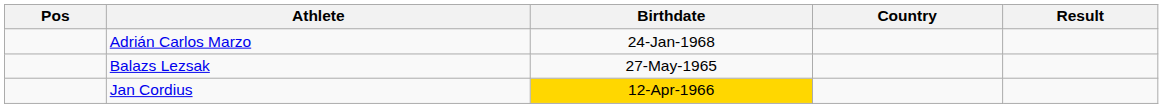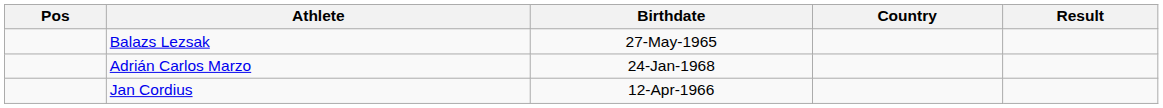 <table class="wikitable"  style="text-align:center; width:60%;">
 <tr>
 <th>Pos</th>
 <th>Athlete</th>
 <th>Birthdate</th>
 <th>Country</th>
 <th>Result</th>
 </tr>
 <tr>
 <td align=center></td>
+<td align=left><a href='#'>Balazs Lezsak</a></td>
+<td>27-May-1965</td>
+<td align=left></td>
+<td></td>
+</tr>
+<tr>
+<td align=center></td>
 <td align=left><a href='#'>Adrián Carlos Marzo</a></td>
 <td>24-Jan-1968</td>
 <td align=left></td>
 <td></td>
 </tr>
 <tr>
 <td align=center></td>
-<td align=left><a href='#'>Balazs Lezsak</a></td>
-<td>27-May-1965</td>
-<td align=left></td>
-<td></td>
-</tr>
-<tr>
-<td align=center></td>
 <td align=left><a href='#'>Jan Cordius</a></td>
-<td style="background: gold;">12-Apr-1966</td>
+<td>12-Apr-1966</td>
 <td align=left></td>
 <td></td>
 </tr>
 </table>
